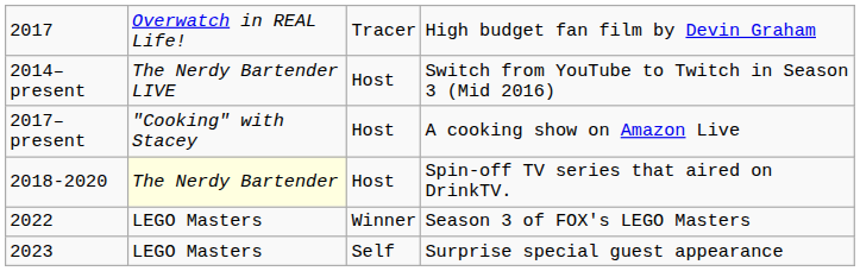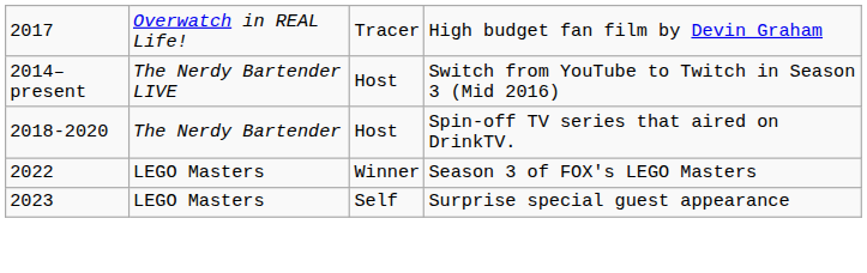 <table class="wikitable sortable">
 <tr>
 <td>2017</td>
 <td><em><a href='#'>Overwatch</a> in REAL Life!</em></td>
 <td>Tracer</td>
 <td>High budget fan film by <a href='#'>Devin Graham</a></td>
 </tr>
 <tr>
 <td>2014–present</td>
 <td><em>The Nerdy Bartender LIVE</em></td>
 <td>Host</td>
 <td>Switch from YouTube to Twitch in Season 3 (Mid 2016)</td>
 </tr>
 <tr>
-<td>2017–present</td>
-<td><em>"Cooking" with Stacey</em></td>
-<td>Host</td>
-<td>A cooking show on <a href='#'>Amazon</a> Live</td>
-</tr>
-<tr>
 <td>2018-2020</td>
-<td style="background: lightyellow;"><em>The Nerdy Bartender</em></td>
+<td><em>The Nerdy Bartender</em></td>
 <td>Host</td>
 <td>Spin-off TV series that aired on DrinkTV.</td>
 </tr>
 <tr>
 <td>2022</td>
 <td>LEGO Masters</td>
 <td>Winner</td>
 <td>Season 3 of FOX's LEGO Masters</td>
 </tr>
 <tr>
 <td>2023</td>
 <td>LEGO Masters</td>
 <td>Self</td>
 <td>Surprise special guest appearance</td>
 </tr>
 </table>
